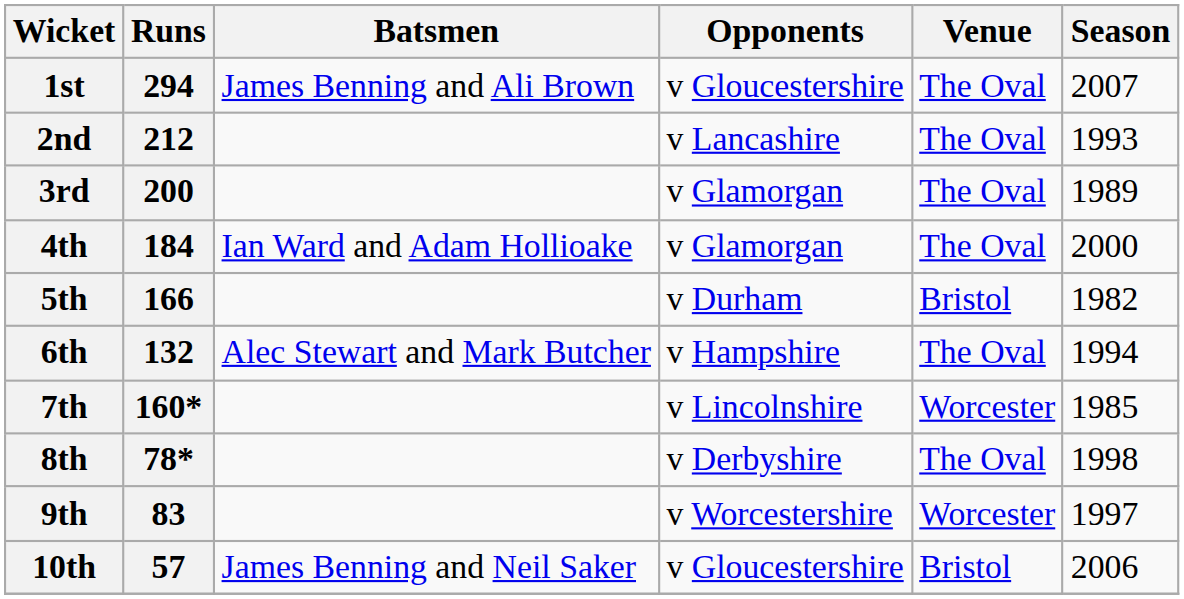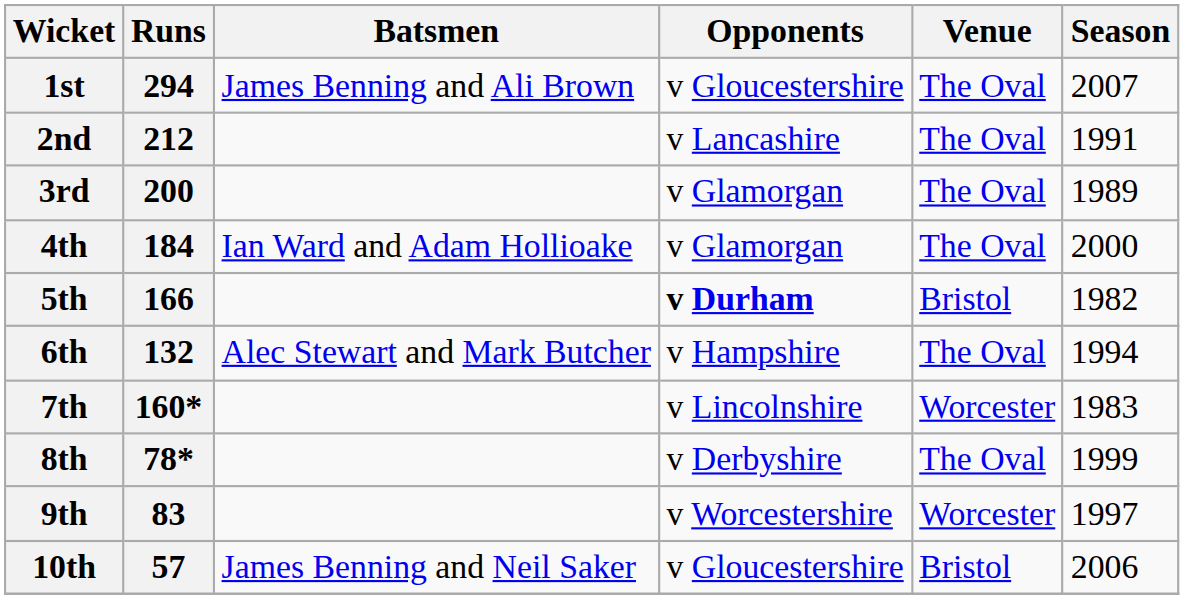 <table class="wikitable">
 <tr>
 <th>Wicket</th>
 <th>Runs</th>
 <th>Batsmen</th>
 <th>Opponents</th>
 <th>Venue</th>
 <th>Season</th>
 </tr>
 <tr>
 <th>1st</th>
 <th>294</th>
 <td> <a href='#'>James Benning</a> and  <a href='#'>Ali Brown</a></td>
 <td>v <a href='#'>Gloucestershire</a></td>
 <td><a href='#'>The Oval</a></td>
 <td>2007</td>
 </tr>
 <tr>
 <th>2nd</th>
 <th>212</th>
 <td></td>
 <td>v <a href='#'>Lancashire</a></td>
 <td><a href='#'>The Oval</a></td>
-<td>1993</td>
+<td>1991</td>
 </tr>
 <tr>
 <th>3rd</th>
 <th>200</th>
 <td></td>
 <td>v <a href='#'>Glamorgan</a></td>
 <td><a href='#'>The Oval</a></td>
 <td>1989</td>
 </tr>
 <tr>
 <th>4th</th>
 <th>184</th>
 <td> <a href='#'>Ian Ward</a> and  <a href='#'>Adam Hollioake</a></td>
 <td>v <a href='#'>Glamorgan</a></td>
 <td><a href='#'>The Oval</a></td>
 <td>2000</td>
 </tr>
 <tr>
 <th>5th</th>
 <th>166</th>
 <td></td>
-<td>v <a href='#'>Durham</a></td>
+<td><strong>v <a href='#'>Durham</a></strong></td>
 <td><a href='#'>Bristol</a></td>
 <td>1982</td>
 </tr>
 <tr>
 <th>6th</th>
 <th>132</th>
 <td> <a href='#'>Alec Stewart</a> and  <a href='#'>Mark Butcher</a></td>
 <td>v <a href='#'>Hampshire</a></td>
 <td><a href='#'>The Oval</a></td>
 <td>1994</td>
 </tr>
 <tr>
 <th>7th</th>
 <th>160*</th>
 <td></td>
 <td>v <a href='#'>Lincolnshire</a></td>
 <td><a href='#'>Worcester</a></td>
-<td>1985</td>
+<td>1983</td>
 </tr>
 <tr>
 <th>8th</th>
 <th>78*</th>
 <td></td>
 <td>v <a href='#'>Derbyshire</a></td>
 <td><a href='#'>The Oval</a></td>
-<td>1998</td>
+<td>1999</td>
 </tr>
 <tr>
 <th>9th</th>
 <th>83</th>
 <td></td>
 <td>v <a href='#'>Worcestershire</a></td>
 <td><a href='#'>Worcester</a></td>
 <td>1997</td>
 </tr>
 <tr>
 <th>10th</th>
 <th>57</th>
 <td> <a href='#'>James Benning</a> and  <a href='#'>Neil Saker</a></td>
 <td>v <a href='#'>Gloucestershire</a></td>
 <td><a href='#'>Bristol</a></td>
 <td>2006</td>
 </tr>
 <tr>
 </tr>
 </table>
